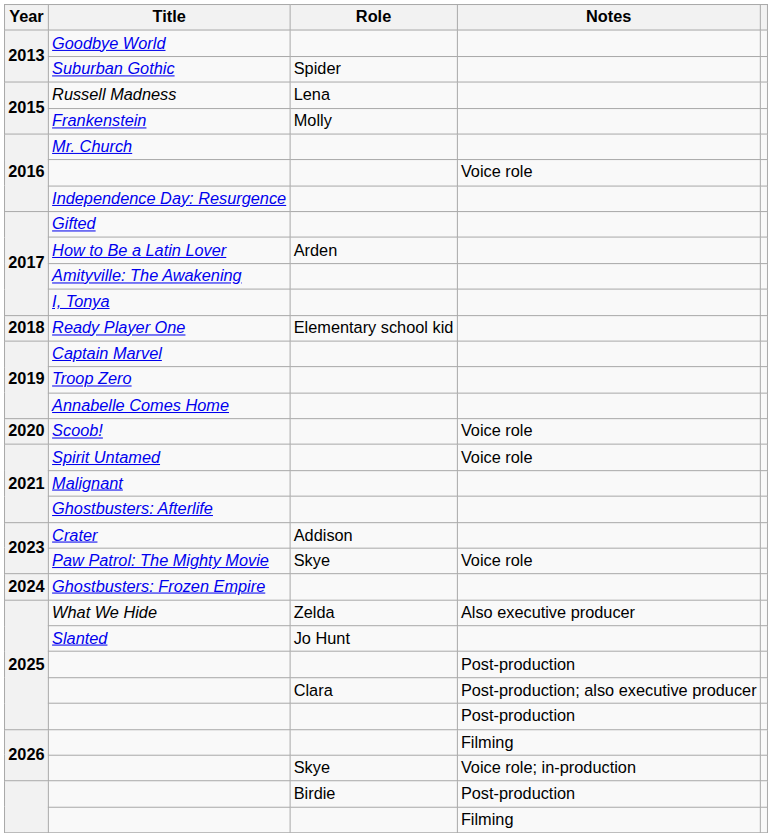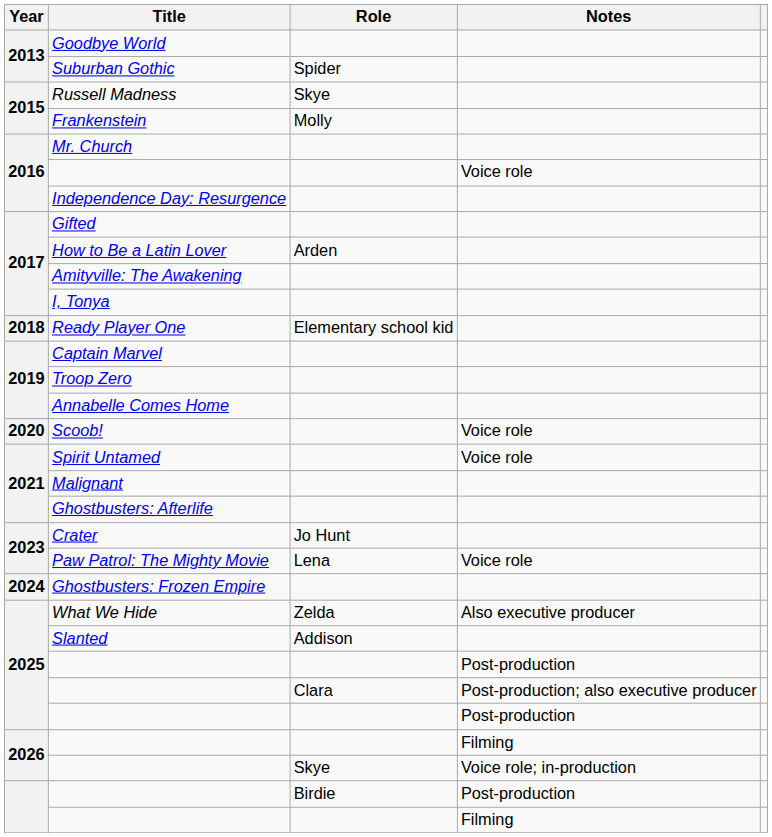 <table class="wikitable plainrowheaders sortable">
 <tr>
 <th scope="col">Year</th>
 <th scope="col">Title</th>
 <th scope="col">Role</th>
 <th scope="col" class="unsortable">Notes</th>
 <th scope="col" class="unsortable"></th>
 </tr>
 <tr>
 <th scope="rowgroup" rowspan="2">2013</th>
 <td><em><a href='#'>Goodbye World</a></em></td>
 <td></td>
 <td></td>
 <td></td>
 </tr>
 <tr>
 <td><em><a href='#'>Suburban Gothic</a></em></td>
 <td>Spider</td>
 <td></td>
 <td></td>
 </tr>
 <tr>
 <th scope="rowgroup" rowspan="2">2015</th>
 <td><em>Russell Madness</em></td>
-<td>Lena</td>
+<td>Skye</td>
 <td></td>
 <td></td>
 </tr>
 <tr>
 <td><em><a href='#'>Frankenstein</a></em></td>
 <td>Molly</td>
 <td></td>
 <td></td>
 </tr>
 <tr>
 <th scope="rowgroup" rowspan="3">2016</th>
 <td><em><a href='#'>Mr. Church</a></em></td>
 <td></td>
 <td></td>
 <td></td>
 </tr>
 <tr>
 <td></td>
 <td></td>
 <td>Voice role</td>
 <td></td>
 </tr>
 <tr>
 <td><em><a href='#'>Independence Day: Resurgence</a></em></td>
 <td></td>
 <td></td>
 <td></td>
 </tr>
 <tr>
 <th scope="rowgroup" rowspan="4">2017</th>
 <td><em><a href='#'>Gifted</a></em></td>
 <td></td>
 <td></td>
 <td></td>
 </tr>
 <tr>
 <td><em><a href='#'>How to Be a Latin Lover</a></em></td>
 <td>Arden</td>
 <td></td>
 <td></td>
 </tr>
 <tr>
 <td><em><a href='#'>Amityville: The Awakening</a></em></td>
 <td></td>
 <td></td>
 <td></td>
 </tr>
 <tr>
 <td><em><a href='#'>I, Tonya</a></em></td>
 <td></td>
 <td></td>
 <td></td>
 </tr>
 <tr>
 <th scope="row">2018</th>
 <td><em><a href='#'>Ready Player One</a></em></td>
 <td>Elementary school kid</td>
 <td></td>
 <td></td>
 </tr>
 <tr>
 <th scope="rowgroup" rowspan="3">2019</th>
 <td><em><a href='#'>Captain Marvel</a></em></td>
 <td></td>
 <td></td>
 <td></td>
 </tr>
 <tr>
 <td><em><a href='#'>Troop Zero</a></em></td>
 <td></td>
 <td></td>
 <td></td>
 </tr>
 <tr>
 <td><em><a href='#'>Annabelle Comes Home</a></em></td>
 <td></td>
 <td></td>
 <td></td>
 </tr>
 <tr>
 <th scope="row">2020</th>
 <td><em><a href='#'>Scoob!</a></em></td>
 <td></td>
 <td>Voice role</td>
 <td></td>
 </tr>
 <tr>
 <th scope="rowgroup" rowspan="3">2021</th>
 <td><em><a href='#'>Spirit Untamed</a></em></td>
 <td></td>
 <td>Voice role</td>
 <td></td>
 </tr>
 <tr>
 <td><em><a href='#'>Malignant</a></em></td>
 <td></td>
 <td></td>
 <td></td>
 </tr>
 <tr>
 <td><em><a href='#'>Ghostbusters: Afterlife</a></em></td>
 <td></td>
 <td></td>
 <td></td>
 </tr>
 <tr>
 <th scope="rowgroup" rowspan="2">2023</th>
 <td><em><a href='#'>Crater</a></em></td>
-<td>Addison</td>
+<td>Jo Hunt</td>
 <td></td>
 <td></td>
 </tr>
 <tr>
 <td><em><a href='#'>Paw Patrol: The Mighty Movie</a></em></td>
-<td>Skye</td>
+<td>Lena</td>
 <td>Voice role</td>
 <td></td>
 </tr>
 <tr>
 <th scope="row">2024</th>
 <td><em><a href='#'>Ghostbusters: Frozen Empire</a></em></td>
 <td></td>
 <td></td>
 <td></td>
 </tr>
 <tr>
 <th rowspan="5" scope="rowgroup">2025</th>
 <td><em>What We Hide</em></td>
 <td>Zelda</td>
 <td>Also executive producer</td>
 <td></td>
 </tr>
 <tr>
 <td><em><a href='#'>Slanted</a></em></td>
-<td>Jo Hunt</td>
+<td>Addison</td>
 <td></td>
 <td></td>
 </tr>
 <tr>
 <td></td>
 <td></td>
 <td>Post-production</td>
 <td></td>
 </tr>
 <tr>
 <td></td>
 <td>Clara</td>
 <td>Post-production; also executive producer</td>
 <td></td>
 </tr>
 <tr>
 <td></td>
 <td></td>
 <td>Post-production</td>
 <td></td>
 </tr>
 <tr>
 <th rowspan="2" scope="row">2026</th>
 <td></td>
 <td></td>
 <td>Filming</td>
 <td></td>
 </tr>
 <tr>
 <td></td>
 <td>Skye</td>
 <td>Voice role; in-production</td>
 <td></td>
 </tr>
 <tr>
 <th scope="rowgroup" rowspan="2"></th>
 <td></td>
 <td>Birdie</td>
 <td>Post-production</td>
 <td></td>
 </tr>
 <tr>
 <td></td>
 <td></td>
 <td>Filming</td>
 <td></td>
 </tr>
 </table>
